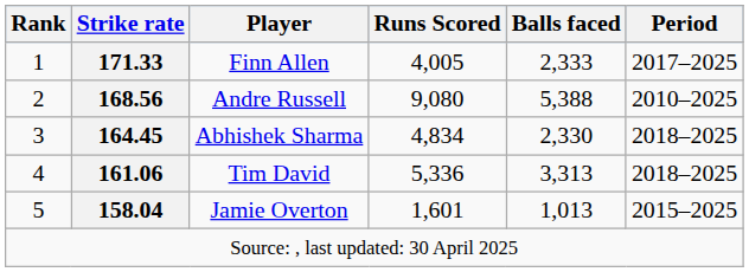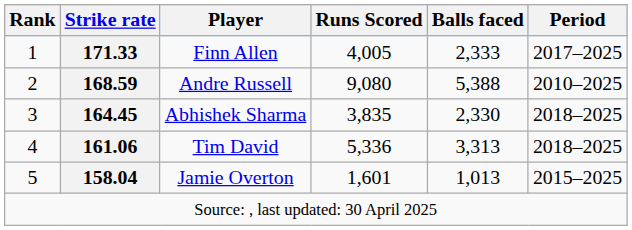 <table class="wikitable sortable plainrowheaders" style="text-align:center;">
 <tr style="background:#9cf;">
 <th scope="col" style="text-align:center;">Rank</th>
 <th scope="col" style="text-align:center;"><a href='#'>Strike rate</a></th>
 <th scope="col" style="text-align:center;">Player</th>
 <th scope="col" style="text-align:center;">Runs Scored</th>
 <th scope="col" style="text-align:center;">Balls faced</th>
 <th scope="col" style="text-align:center;">Period</th>
 </tr>
 <tr>
 <td>1</td>
 <th>171.33</th>
 <td> <a href='#'>Finn Allen</a></td>
 <td>4,005</td>
 <td>2,333</td>
 <td>2017–2025</td>
 </tr>
 <tr>
 <td>2</td>
-<th>168.56</th>
+<th>168.59</th>
 <td> <a href='#'>Andre Russell</a></td>
 <td>9,080</td>
 <td>5,388</td>
 <td>2010–2025</td>
 </tr>
 <tr>
 <td>3</td>
 <th>164.45</th>
 <td> <a href='#'>Abhishek Sharma</a></td>
-<td>4,834</td>
+<td>3,835</td>
 <td>2,330</td>
 <td>2018–2025</td>
 </tr>
 <tr>
 <td>4</td>
 <th>161.06</th>
 <td> <a href='#'>Tim David</a></td>
 <td>5,336</td>
 <td>3,313</td>
 <td>2018–2025</td>
 </tr>
 <tr>
 <td>5</td>
 <th>158.04</th>
 <td> <a href='#'>Jamie Overton</a></td>
 <td>1,601</td>
 <td>1,013</td>
 <td>2015–2025</td>
 </tr>
 <tr>
 <td colspan="6"><small>Source: , last updated: 30 April 2025</small></td>
 </tr>
 </table>
